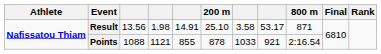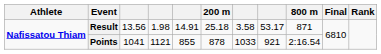 <table class=wikitable style="font-size:90%;">
 <tr>
 <th>Athlete</th>
 <th>Event</th>
 <th></th>
 <th></th>
 <th></th>
 <th>200 m</th>
 <th></th>
 <th></th>
 <th>800 m</th>
 <th>Final</th>
 <th>Rank</th>
 </tr>
 <tr align=center>
 <td rowspan=2 align=left><strong><a href='#'>Nafissatou Thiam</a></strong></td>
 <th style="font-size:95%">Result</th>
 <td>13.56</td>
 <td>1.98</td>
 <td>14.91</td>
-<td>25.10</td>
+<td>25.18</td>
 <td>3.58</td>
 <td>53.17</td>
 <td>871</td>
 <td rowspan=2>6810</td>
 <td rowspan=2></td>
 </tr>
 <tr align=center>
 <th style="font-size:95%">Points</th>
-<td>1088</td>
+<td>1041</td>
 <td>1121</td>
 <td>855</td>
 <td>878</td>
 <td>1033</td>
 <td>921</td>
 <td>2:16.54</td>
 </tr>
 </table>
